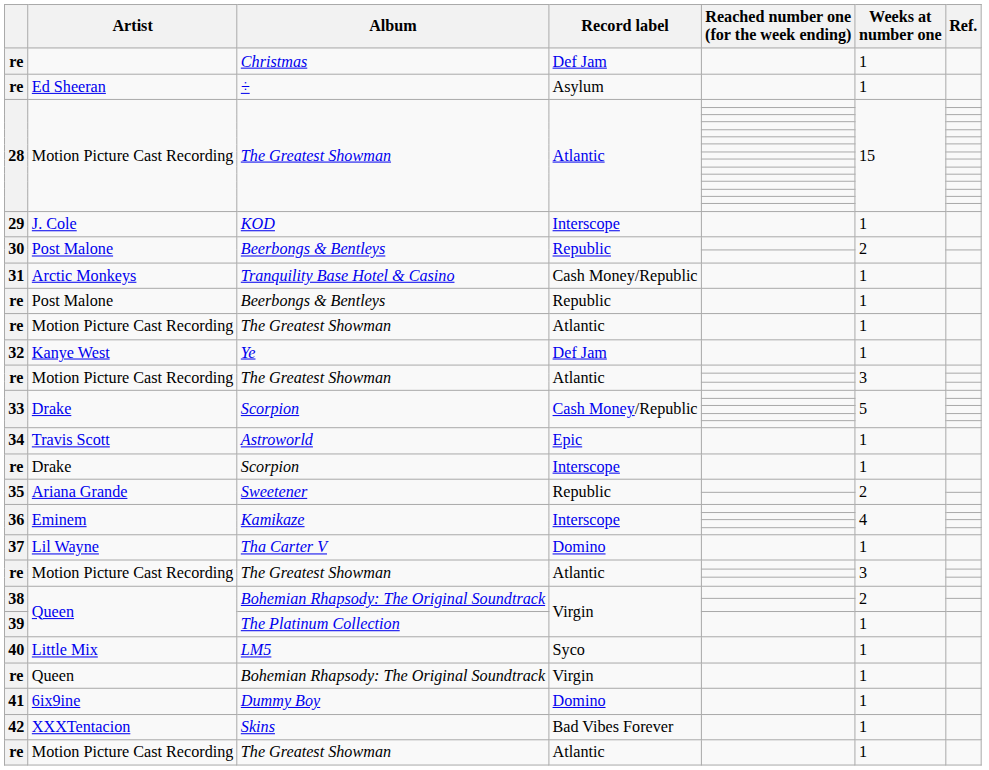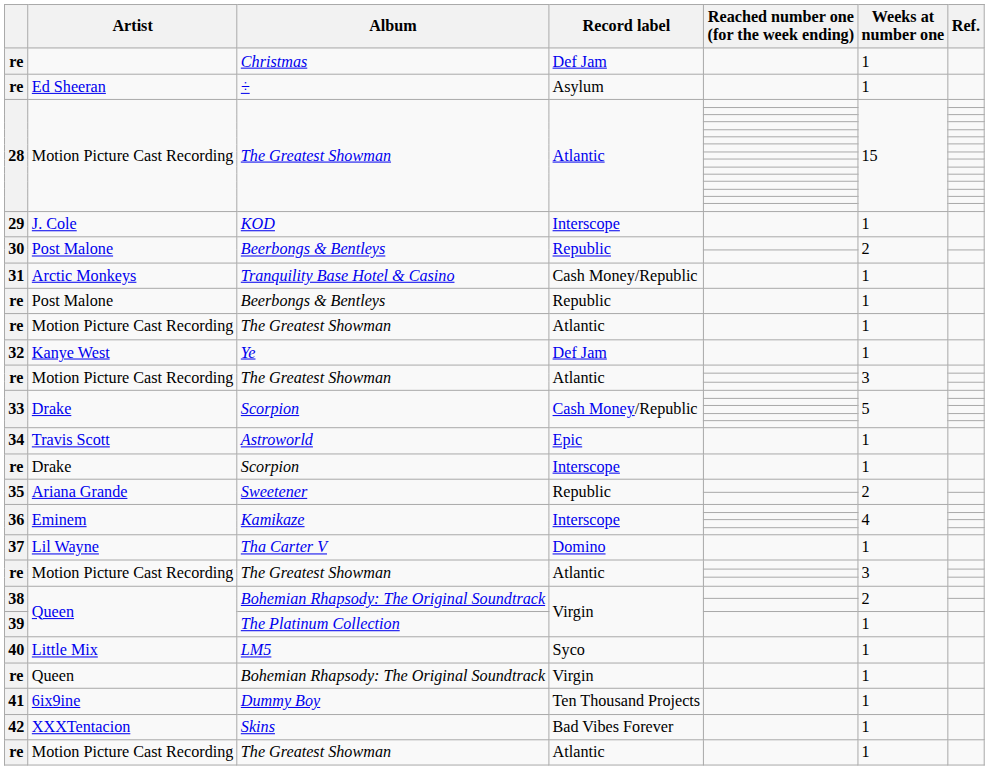 <table class="wikitable plainrowheaders sortable">
 <tr>
 <th scope=col></th>
 <th scope=col>Artist</th>
 <th scope=col>Album</th>
 <th scope=col>Record label</th>
 <th scope=col>Reached number one<br>(for the week ending)</th>
 <th scope=col>Weeks at<br>number one</th>
 <th scope=col>Ref.</th>
 </tr>
 <tr>
 <th scope=row style="text-align:center;">re</th>
 <td></td>
 <td><em><a href='#'>Christmas</a></em></td>
 <td><a href='#'>Def Jam</a></td>
 <td></td>
 <td>1</td>
 <td align=center></td>
 </tr>
 <tr>
 <th scope=row style="text-align:center;">re</th>
 <td><a href='#'>Ed Sheeran</a></td>
 <td><em><a href='#'>÷</a></em></td>
 <td>Asylum</td>
 <td></td>
 <td>1</td>
 <td align=center></td>
 </tr>
 <tr>
 <th scope=row style="text-align:center;" rowspan="15">28</th>
 <td rowspan="15">Motion Picture Cast Recording</td>
 <td rowspan="15"><em><a href='#'>The Greatest Showman</a></em></td>
 <td rowspan="15"><a href='#'>Atlantic</a></td>
 <td></td>
 <td rowspan="15">15</td>
 <td align=center></td>
 </tr>
 <tr>
 <td></td>
 <td align=center></td>
 </tr>
 <tr>
 <td></td>
 <td align=center></td>
 </tr>
 <tr>
 <td></td>
 <td align=center></td>
 </tr>
 <tr>
 <td></td>
 <td align=center></td>
 </tr>
 <tr>
 <td></td>
 <td align=center></td>
 </tr>
 <tr>
 <td></td>
 <td align=center></td>
 </tr>
 <tr>
 <td></td>
 <td align=center></td>
 </tr>
 <tr>
 <td></td>
 <td align=center></td>
 </tr>
 <tr>
 <td></td>
 <td align=center></td>
 </tr>
 <tr>
 <td></td>
 <td align=center></td>
 </tr>
 <tr>
 <td></td>
 <td align=center></td>
 </tr>
 <tr>
 <td></td>
 <td align=center></td>
 </tr>
 <tr>
 <td></td>
 <td align=center></td>
 </tr>
 <tr>
 <td></td>
 <td align=center></td>
 </tr>
 <tr>
 <th scope=row style="text-align:center;">29</th>
 <td><a href='#'>J. Cole</a></td>
 <td><em><a href='#'>KOD</a></em></td>
 <td><a href='#'>Interscope</a></td>
 <td></td>
 <td>1</td>
 <td align=center></td>
 </tr>
 <tr>
 <th scope=row style="text-align:center;" rowspan="2">30</th>
 <td rowspan="2"><a href='#'>Post Malone</a></td>
 <td rowspan="2"><em><a href='#'>Beerbongs & Bentleys</a></em></td>
 <td rowspan="2"><a href='#'>Republic</a></td>
 <td></td>
 <td rowspan="2">2</td>
 <td align=center></td>
 </tr>
 <tr>
 <td></td>
 <td align=center></td>
 </tr>
 <tr>
 <th scope=row style="text-align:center;">31</th>
 <td><a href='#'>Arctic Monkeys</a></td>
 <td><em><a href='#'>Tranquility Base Hotel & Casino</a></em></td>
 <td>Cash Money/Republic</td>
 <td></td>
 <td>1</td>
 <td align=center></td>
 </tr>
 <tr>
 <th scope=row style="text-align:center;">re</th>
 <td>Post Malone</td>
 <td><em>Beerbongs & Bentleys</em></td>
 <td>Republic</td>
 <td></td>
 <td>1</td>
 <td align=center></td>
 </tr>
 <tr>
 <th scope=row style="text-align:center;">re</th>
 <td>Motion Picture Cast Recording</td>
 <td><em>The Greatest Showman</em></td>
 <td>Atlantic</td>
 <td></td>
 <td>1</td>
 <td align=center></td>
 </tr>
 <tr>
 <th scope=row style="text-align:center;">32</th>
 <td><a href='#'>Kanye West</a></td>
 <td><em><a href='#'>Ye</a> </em></td>
 <td><a href='#'>Def Jam</a></td>
 <td></td>
 <td>1</td>
 <td align=center></td>
 </tr>
 <tr>
 <th scope=row style="text-align:center;" rowspan="3">re</th>
 <td rowspan="3">Motion Picture Cast Recording</td>
 <td rowspan="3"><em>The Greatest Showman</em></td>
 <td rowspan="3">Atlantic</td>
 <td></td>
 <td rowspan="3">3</td>
 <td align=center></td>
 </tr>
 <tr>
 <td></td>
 <td align=center></td>
 </tr>
 <tr>
 <td></td>
 <td align=center></td>
 </tr>
 <tr>
 <th scope=row style="text-align:center;" rowspan="5">33</th>
 <td rowspan="5"><a href='#'>Drake</a></td>
 <td rowspan="5"><em><a href='#'>Scorpion</a> </em></td>
 <td rowspan="5"><a href='#'>Cash Money</a>/Republic</td>
 <td></td>
 <td rowspan="5">5</td>
 <td align=center></td>
 </tr>
 <tr>
 <td></td>
 <td align=center></td>
 </tr>
 <tr>
 <td></td>
 <td align=center></td>
 </tr>
 <tr>
 <td></td>
 <td align=center></td>
 </tr>
 <tr>
 <td></td>
 <td align=center></td>
 </tr>
 <tr>
 <th scope=row style="text-align:center;">34</th>
 <td><a href='#'>Travis Scott</a></td>
 <td><em><a href='#'>Astroworld</a> </em></td>
 <td><a href='#'>Epic</a></td>
 <td></td>
 <td>1</td>
 <td align=center></td>
 </tr>
 <tr>
 <th scope=row style="text-align:center;">re</th>
 <td>Drake</td>
 <td><em>Scorpion</em></td>
 <td><a href='#'>Interscope</a></td>
 <td></td>
 <td>1</td>
 <td align=center></td>
 </tr>
 <tr>
 <th scope=row style="text-align:center;" rowspan="2">35</th>
 <td rowspan="2"><a href='#'>Ariana Grande</a></td>
 <td rowspan="2"><em><a href='#'>Sweetener</a></em></td>
 <td rowspan="2">Republic</td>
 <td></td>
 <td rowspan="2">2</td>
 <td align=center></td>
 </tr>
 <tr>
 <td></td>
 <td align=center></td>
 </tr>
 <tr>
 <th scope=row style="text-align:center;" rowspan="4">36</th>
 <td rowspan="4"><a href='#'>Eminem</a></td>
 <td rowspan="4"><em><a href='#'>Kamikaze</a></em></td>
 <td rowspan="4"><a href='#'>Interscope</a></td>
 <td></td>
 <td rowspan="4">4</td>
 <td align=center></td>
 </tr>
 <tr>
 <td></td>
 <td align=center></td>
 </tr>
 <tr>
 <td></td>
 <td align=center></td>
 </tr>
 <tr>
 <td></td>
 <td align=center></td>
 </tr>
 <tr>
 <th scope=row style="text-align:center;">37</th>
 <td><a href='#'>Lil Wayne</a></td>
 <td><em><a href='#'>Tha Carter V</a></em></td>
 <td><a href='#'>Domino</a></td>
 <td></td>
 <td>1</td>
 <td align=center></td>
 </tr>
 <tr>
 <th scope=row style="text-align:center;" rowspan="3">re</th>
 <td rowspan="3">Motion Picture Cast Recording</td>
 <td rowspan="3"><em>The Greatest Showman</em></td>
 <td rowspan="3">Atlantic</td>
 <td></td>
 <td rowspan="3">3</td>
 <td align=center></td>
 </tr>
 <tr>
 <td></td>
 <td align=center></td>
 </tr>
 <tr>
 <td></td>
 <td align=center></td>
 </tr>
 <tr>
 <th scope=row style="text-align:center;" rowspan="2">38</th>
 <td rowspan="3"><a href='#'>Queen</a></td>
 <td rowspan="2"><em><a href='#'>Bohemian Rhapsody: The Original Soundtrack</a></em></td>
 <td rowspan="3">Virgin</td>
 <td></td>
 <td rowspan="2">2</td>
 <td align=center></td>
 </tr>
 <tr>
 <td></td>
 <td align=center></td>
 </tr>
 <tr>
 <th scope=row style="text-align:center;">39</th>
 <td><em><a href='#'>The Platinum Collection</a></em></td>
 <td></td>
 <td>1</td>
 <td align=center></td>
 </tr>
 <tr>
 <th scope=row style="text-align:center;">40</th>
 <td><a href='#'>Little Mix</a></td>
 <td><em><a href='#'>LM5</a></em></td>
 <td>Syco</td>
 <td></td>
 <td>1</td>
 <td align=center></td>
 </tr>
 <tr>
 <th scope=row style="text-align:center;">re</th>
 <td>Queen</td>
 <td><em>Bohemian Rhapsody: The Original Soundtrack</em></td>
 <td>Virgin</td>
 <td></td>
 <td>1</td>
 <td align=center></td>
 </tr>
 <tr>
 <th scope=row style="text-align:center;">41</th>
 <td><a href='#'>6ix9ine</a></td>
 <td><em><a href='#'>Dummy Boy</a></em></td>
-<td><a href='#'>Domino</a></td>
+<td>Ten Thousand Projects</td>
 <td></td>
 <td>1</td>
 <td align=center></td>
 </tr>
 <tr>
 <th scope=row style="text-align:center;">42</th>
 <td><a href='#'>XXXTentacion</a></td>
 <td><em><a href='#'>Skins</a></em></td>
 <td>Bad Vibes Forever</td>
 <td></td>
 <td>1</td>
 <td align=center></td>
 </tr>
 <tr>
 <th scope=row style="text-align:center;">re</th>
 <td>Motion Picture Cast Recording</td>
 <td><em>The Greatest Showman</em></td>
 <td>Atlantic</td>
 <td></td>
 <td>1</td>
 <td align=center></td>
 </tr>
 </table>
